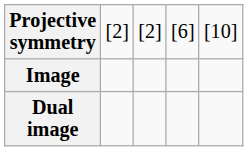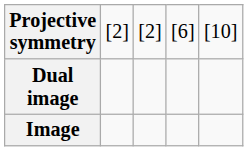 <table class=wikitable>
 <tr align=center>
 <th>Projective<br>symmetry</th>
 <td>[2]</td>
 <td>[2]</td>
 <td>[6]</td>
 <td>[10]</td>
 </tr>
 <tr>
+<th>Dual<br>image</th>
+<td></td>
+<td></td>
+<td></td>
+<td></td>
+</tr>
+<tr>
 <th>Image</th>
 <td></td>
 <td></td>
 <td></td>
 <td></td>
 </tr>
-<tr>
-<th>Dual<br>image</th>
-<td></td>
-<td></td>
-<td></td>
-<td></td>
-</tr>
 </table>
